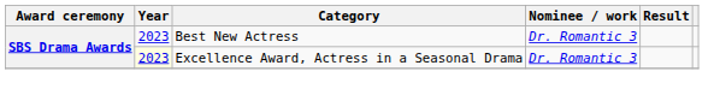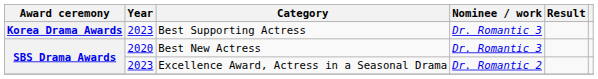 <table class="wikitable plainrowheaders">
 <tr>
 <th scope="col">Award ceremony</th>
 <th scope="col">Year</th>
 <th scope="col">Category</th>
 <th scope="col">Nominee / work</th>
 <th scope="col">Result</th>
 <th scope="col" class="unsortable"></th>
 </tr>
 <tr>
+<th scope="row"><a href='#'>Korea Drama Awards</a></th>
+<td style="text-align:center"><a href='#'>2023</a></td>
+<td>Best Supporting Actress</td>
+<td><em><a href='#'>Dr. Romantic 3</a></em></td>
+<td></td>
+<td style="text-align:center"></td>
+</tr>
+<tr>
 <th scope="row" rowspan="2"><a href='#'>SBS Drama Awards</a></th>
-<td style="text-align:center"><a href='#'>2023</a></td>
+<td style="text-align:center"><a href='#'>2020</a></td>
 <td>Best New Actress</td>
 <td><em><a href='#'>Dr. Romantic 3</a></em></td>
 <td></td>
 <td style="text-align:center"></td>
 </tr>
 <tr>
-<td style="background: lightyellow; text-align:center"><a href='#'>2023</a></td>
+<td style="text-align:center"><a href='#'>2023</a></td>
 <td>Excellence Award, Actress in a Seasonal Drama</td>
-<td><em><a href='#'>Dr. Romantic 3</a></em></td>
+<td><em><a href='#'>Dr. Romantic 2</a></em></td>
 <td></td>
 <td style="text-align:center"></td>
 </tr>
 <tr>
 </tr>
 </table>
